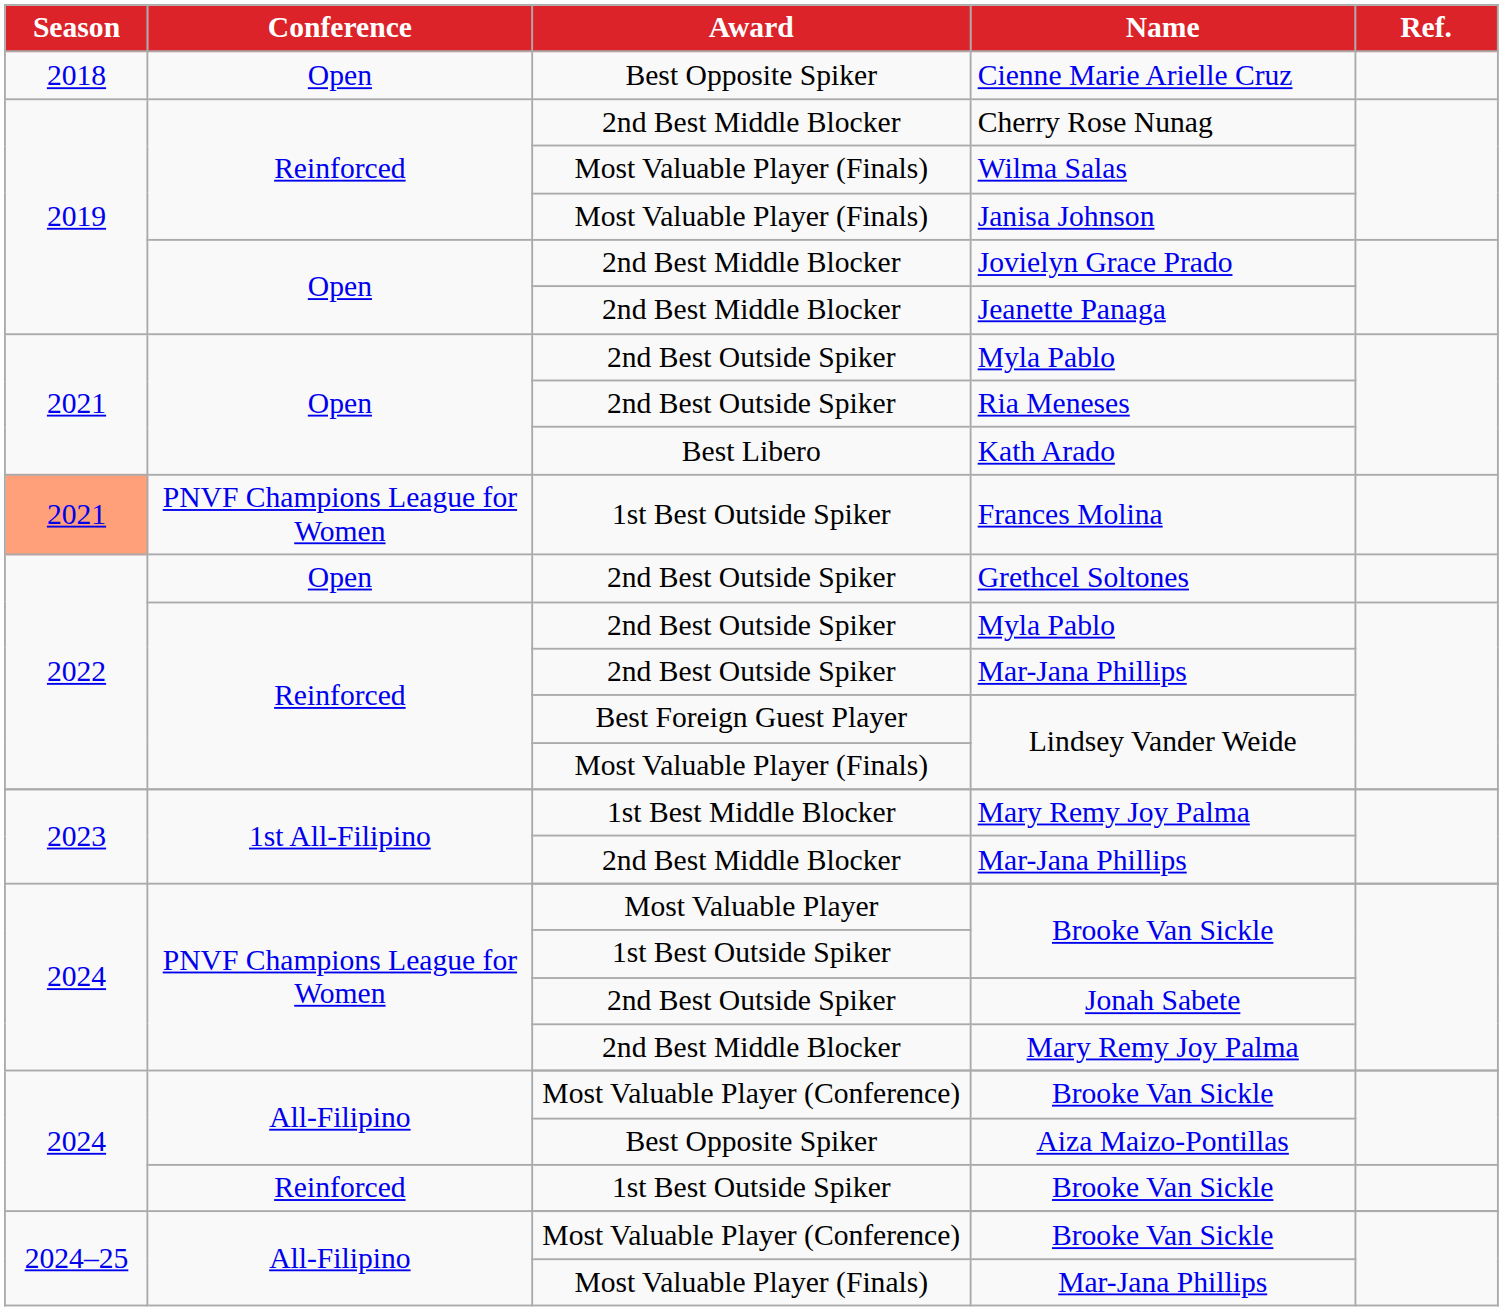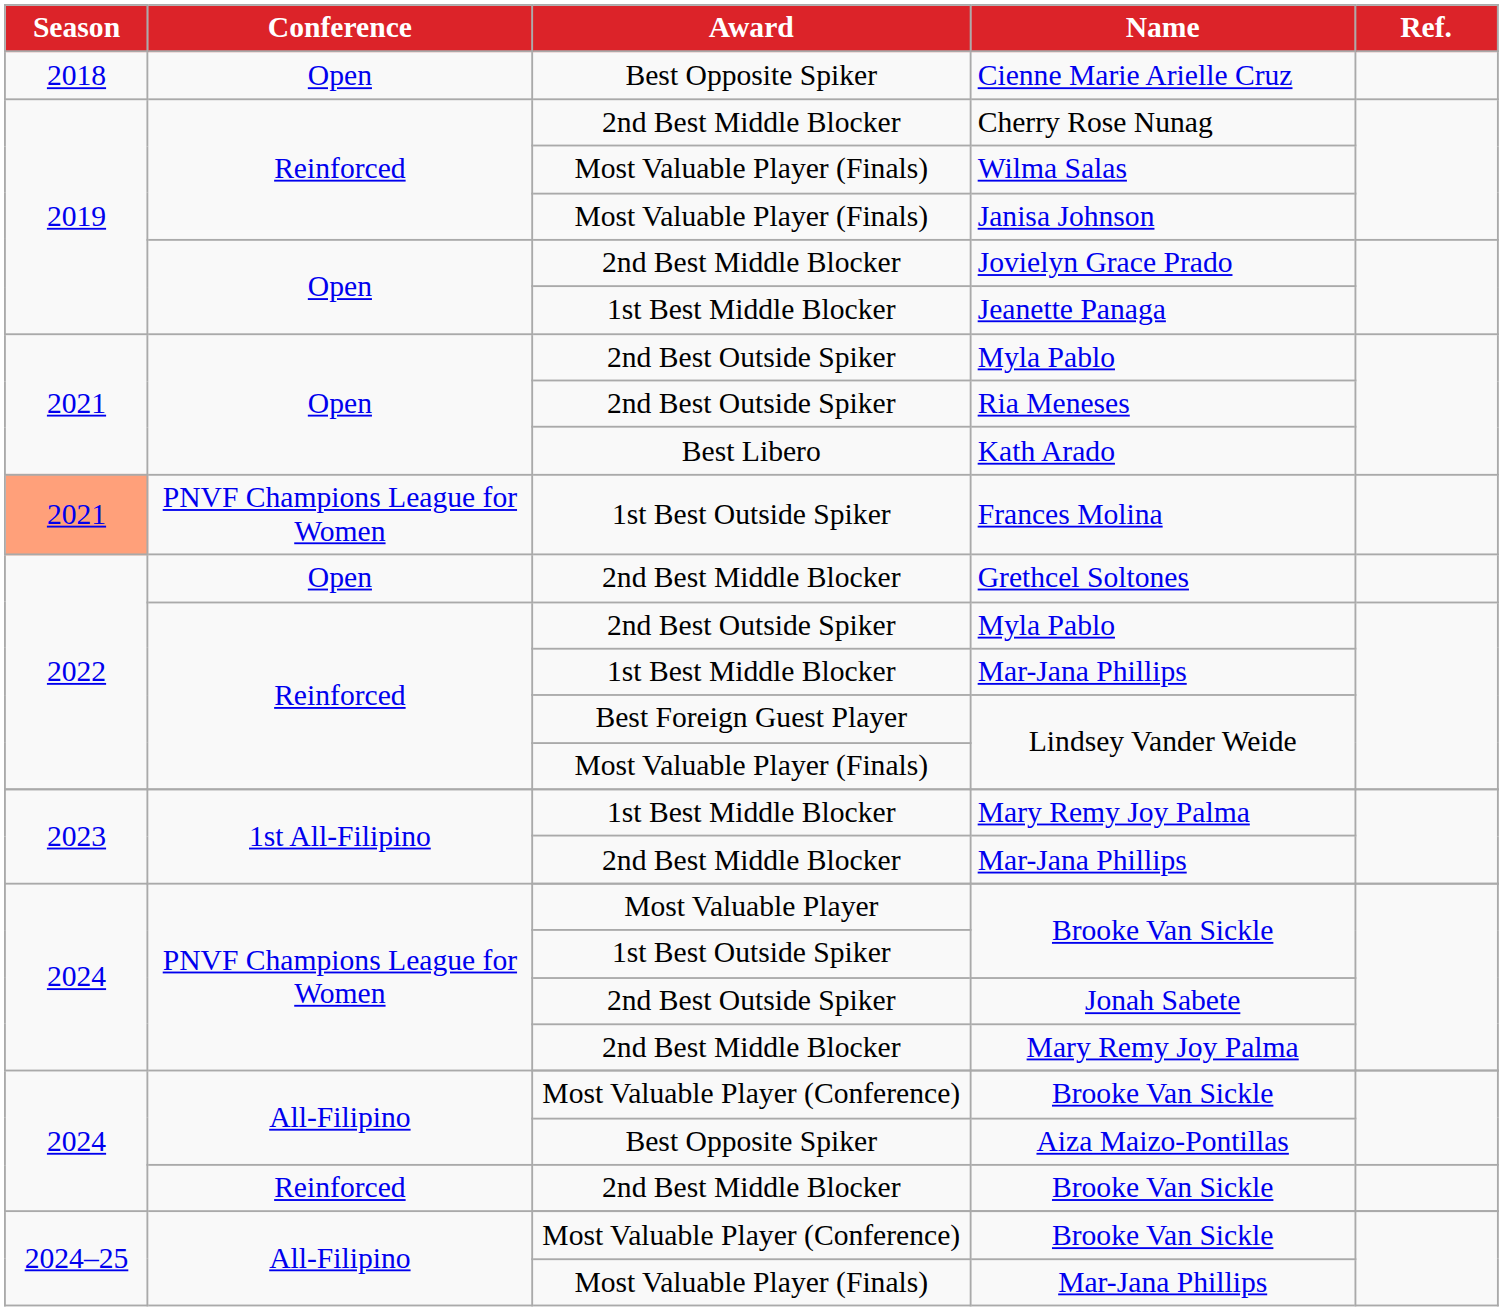 <table class="wikitable">
 <tr>
 <th width=70px style="background:#DC2329; color:white; text-align: center">Season</th>
 <th width=200px style="background:#DC2329; color:white; text-align: center">Conference</th>
 <th width=230px style="background:#DC2329; color:white; text-align: center">Award</th>
 <th width=200px style="background:#DC2329; color:white; text-align: center">Name</th>
 <th width=70px style="background:#DC2329; color:white; text-align: center">Ref.</th>
 </tr>
 <tr align=center>
 <td><a href='#'>2018</a></td>
 <td><a href='#'>Open</a></td>
 <td>Best Opposite Spiker</td>
 <td align=left> <a href='#'>Cienne Marie Arielle Cruz</a></td>
 <td></td>
 </tr>
 <tr align=center>
 <td rowspan=5><a href='#'>2019</a></td>
 <td rowspan=3><a href='#'>Reinforced</a></td>
 <td>2nd Best Middle Blocker</td>
 <td align=left> Cherry Rose Nunag</td>
 <td rowspan=3></td>
 </tr>
 <tr align=center>
 <td>Most Valuable Player (Finals)</td>
 <td align=left> <a href='#'>Wilma Salas</a></td>
 </tr>
 <tr align=center>
 <td>Most Valuable Player (Finals)</td>
 <td align=left> <a href='#'>Janisa Johnson</a></td>
 </tr>
 <tr align=center>
 <td rowspan=2><a href='#'>Open</a></td>
 <td>2nd Best Middle Blocker</td>
 <td align=left> <a href='#'>Jovielyn Grace Prado</a></td>
 <td rowspan=2></td>
 </tr>
 <tr align=center>
-<td>2nd Best Middle Blocker</td>
+<td>1st Best Middle Blocker</td>
 <td align=left> <a href='#'>Jeanette Panaga</a></td>
 </tr>
 <tr align=center>
 <td rowspan=3><a href='#'>2021</a></td>
 <td rowspan=3><a href='#'>Open</a></td>
 <td>2nd Best Outside Spiker</td>
 <td align=left> <a href='#'>Myla Pablo</a></td>
 <td rowspan=3></td>
 </tr>
 <tr align=center>
 <td>2nd Best Outside Spiker</td>
 <td align=left> <a href='#'>Ria Meneses</a></td>
 </tr>
 <tr align=center>
 <td>Best Libero</td>
 <td align=left> <a href='#'>Kath Arado</a></td>
 </tr>
 <tr align=center>
 <td rowspan=1 style="background: lightsalmon;"><a href='#'>2021</a></td>
 <td rowspan=1><a href='#'>PNVF Champions League for Women</a></td>
 <td>1st Best Outside Spiker</td>
 <td align=left> <a href='#'>Frances Molina</a></td>
 <td></td>
 </tr>
 <tr align=center>
 <td rowspan=5><a href='#'>2022</a></td>
 <td rowspan=1><a href='#'>Open</a></td>
-<td>2nd Best Outside Spiker</td>
+<td>2nd Best Middle Blocker</td>
 <td align=left> <a href='#'>Grethcel Soltones</a></td>
 <td></td>
 </tr>
 <tr align=center>
 <td rowspan=4><a href='#'>Reinforced</a></td>
 <td>2nd Best Outside Spiker</td>
 <td align=left> <a href='#'>Myla Pablo</a></td>
 <td rowspan=4></td>
 </tr>
 <tr align=center>
-<td>2nd Best Outside Spiker</td>
+<td>1st Best Middle Blocker</td>
 <td align=left>  <a href='#'>Mar-Jana Phillips</a></td>
 </tr>
 <tr align=center>
 <td>Best Foreign Guest Player</td>
 <td align=left; rowspan=2> Lindsey Vander Weide</td>
 </tr>
 <tr align=center>
 <td>Most Valuable Player (Finals)</td>
 </tr>
 <tr>
 </tr>
 <tr align=center>
 <td rowspan="2"><a href='#'>2023</a></td>
 <td rowspan="2"><a href='#'>1st All-Filipino</a></td>
 <td>1st Best Middle Blocker</td>
 <td align=left> <a href='#'>Mary Remy Joy Palma</a></td>
 <td rowspan=2></td>
 </tr>
 <tr align=center>
 <td>2nd Best Middle Blocker</td>
 <td align=left>  <a href='#'>Mar-Jana Phillips</a></td>
 </tr>
 <tr align=center>
 <td rowspan=5><a href='#'>2024</a></td>
 <td rowspan=5><a href='#'>PNVF Champions League for Women</a></td>
 </tr>
 <tr align=center>
 <td>Most Valuable Player</td>
 <td align=left; rowspan=2>  <a href='#'>Brooke Van Sickle</a></td>
 <td rowspan="4"></td>
 </tr>
 <tr align=center>
 <td>1st Best Outside Spiker</td>
 </tr>
 <tr align=center>
 <td>2nd Best Outside Spiker</td>
 <td> <a href='#'>Jonah Sabete</a></td>
 </tr>
 <tr align=center>
 <td>2nd Best Middle Blocker</td>
 <td> <a href='#'>Mary Remy Joy Palma</a></td>
 </tr>
 <tr align=center>
 <td rowspan=4><a href='#'>2024</a></td>
 <td rowspan=3><a href='#'>All-Filipino</a></td>
 </tr>
 <tr align=center>
 <td>Most Valuable Player (Conference)</td>
 <td>  <a href='#'>Brooke Van Sickle</a></td>
 <td rowspan="2"></td>
 </tr>
 <tr align=center>
 <td>Best Opposite Spiker</td>
 <td> <a href='#'>Aiza Maizo-Pontillas</a></td>
 </tr>
 <tr align=center>
 <td rowspan=1><a href='#'>Reinforced</a></td>
-<td>1st Best Outside Spiker</td>
+<td>2nd Best Middle Blocker</td>
 <td>  <a href='#'>Brooke Van Sickle</a></td>
 <td></td>
 </tr>
 <tr align=center>
 <td rowspan=3><a href='#'>2024–25</a></td>
 <td rowspan=3><a href='#'>All-Filipino</a></td>
 </tr>
 <tr align=center>
 <td>Most Valuable Player (Conference)</td>
 <td>  <a href='#'>Brooke Van Sickle</a></td>
 <td rowspan="2"><br></td>
 </tr>
 <tr align=center>
 <td>Most Valuable Player (Finals)</td>
 <td>  <a href='#'>Mar-Jana Phillips</a></td>
 </tr>
 </table>
